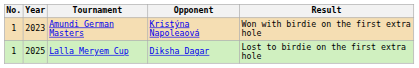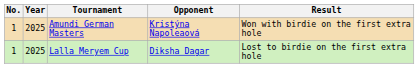 <table class="wikitable" style="font-size:95%;">
 <tr>
 <th>No.</th>
 <th>Year</th>
 <th>Tournament</th>
 <th>Opponent</th>
 <th>Result</th>
 </tr>
 <tr style="background:#F5DEB3;">
 <td align=center>1</td>
-<td>2023</td>
+<td>2025</td>
 <td><a href='#'>Amundi German Masters</a></td>
 <td> <a href='#'>Kristýna Napoleaová</a></td>
 <td>Won with birdie on the first extra hole</td>
 </tr>
 <tr style="background:#D0F0C0;">
 <td align=center>1</td>
 <td>2025</td>
 <td><a href='#'>Lalla Meryem Cup</a></td>
 <td> <a href='#'>Diksha Dagar</a></td>
 <td>Lost to birdie on the first extra hole</td>
 </tr>
 </table>
